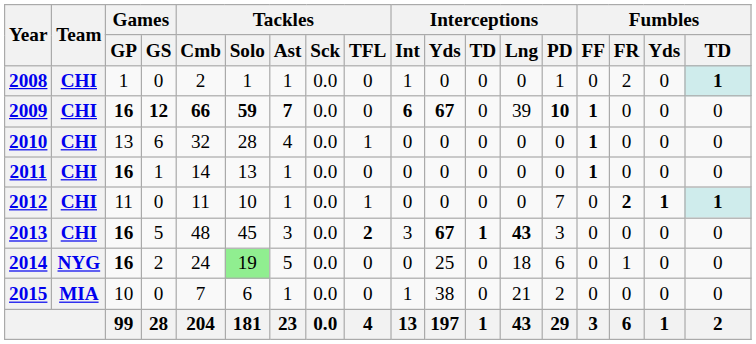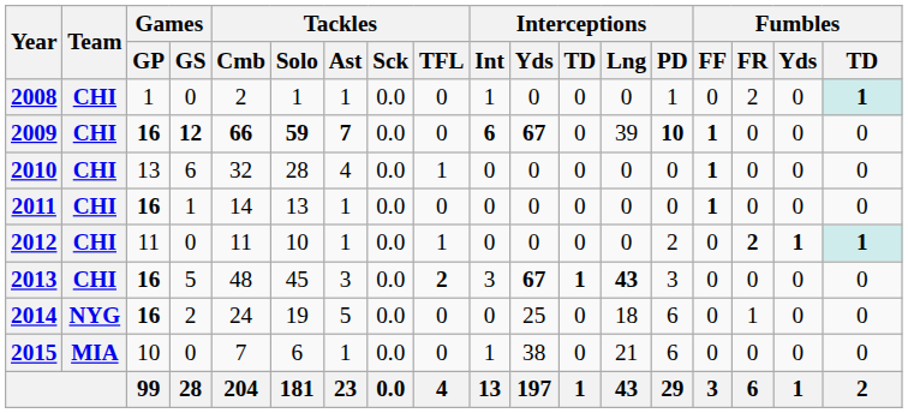 <table class="wikitable" style="text-align:center">
 <tr>
 <th rowspan="2">Year</th>
 <th rowspan="2">Team</th>
 <th colspan="2">Games</th>
 <th colspan="5">Tackles</th>
 <th colspan="5">Interceptions</th>
 <th colspan="4">Fumbles</th>
 </tr>
 <tr>
 <th>GP</th>
 <th>GS</th>
 <th>Cmb</th>
 <th>Solo</th>
 <th>Ast</th>
 <th>Sck</th>
 <th>TFL</th>
 <th>Int</th>
 <th>Yds</th>
 <th>TD</th>
 <th>Lng</th>
 <th>PD</th>
 <th>FF</th>
 <th>FR</th>
 <th>Yds</th>
 <th>TD</th>
 </tr>
 <tr>
 <th><a href='#'>2008</a></th>
 <th><a href='#'>CHI</a></th>
 <td>1</td>
 <td>0</td>
 <td>2</td>
 <td>1</td>
 <td>1</td>
 <td>0.0</td>
 <td>0</td>
 <td>1</td>
 <td>0</td>
 <td>0</td>
 <td>0</td>
 <td>1</td>
 <td>0</td>
 <td>2</td>
 <td>0</td>
 <td style="background:#cfecec; width:3em;"><strong>1</strong></td>
 </tr>
 <tr>
 <th><a href='#'>2009</a></th>
 <th><a href='#'>CHI</a></th>
 <td><strong>16</strong></td>
 <td><strong>12</strong></td>
 <td><strong>66</strong></td>
 <td><strong>59</strong></td>
 <td><strong>7</strong></td>
 <td>0.0</td>
 <td>0</td>
 <td><strong>6</strong></td>
 <td><strong>67</strong></td>
 <td>0</td>
 <td>39</td>
 <td><strong>10</strong></td>
 <td><strong>1</strong></td>
 <td>0</td>
 <td>0</td>
 <td>0</td>
 </tr>
 <tr>
 <th><a href='#'>2010</a></th>
 <th><a href='#'>CHI</a></th>
 <td>13</td>
 <td>6</td>
 <td>32</td>
 <td>28</td>
 <td>4</td>
 <td>0.0</td>
 <td>1</td>
 <td>0</td>
 <td>0</td>
 <td>0</td>
 <td>0</td>
 <td>0</td>
 <td><strong>1</strong></td>
 <td>0</td>
 <td>0</td>
 <td>0</td>
 </tr>
 <tr>
 <th><a href='#'>2011</a></th>
 <th><a href='#'>CHI</a></th>
 <td><strong>16</strong></td>
 <td>1</td>
 <td>14</td>
 <td>13</td>
 <td>1</td>
 <td>0.0</td>
 <td>0</td>
 <td>0</td>
 <td>0</td>
 <td>0</td>
 <td>0</td>
 <td>0</td>
 <td><strong>1</strong></td>
 <td>0</td>
 <td>0</td>
 <td>0</td>
 </tr>
 <tr>
 <th><a href='#'>2012</a></th>
 <th><a href='#'>CHI</a></th>
 <td>11</td>
 <td>0</td>
 <td>11</td>
 <td>10</td>
 <td>1</td>
 <td>0.0</td>
 <td>1</td>
 <td>0</td>
 <td>0</td>
 <td>0</td>
 <td>0</td>
-<td>7</td>
+<td>2</td>
 <td>0</td>
 <td><strong>2</strong></td>
 <td><strong>1</strong></td>
 <td style="background:#cfecec; width:3em;"><strong>1</strong></td>
 </tr>
 <tr>
 <th><a href='#'>2013</a></th>
 <th><a href='#'>CHI</a></th>
 <td><strong>16</strong></td>
 <td>5</td>
 <td>48</td>
 <td>45</td>
 <td>3</td>
 <td>0.0</td>
 <td><strong>2</strong></td>
 <td>3</td>
 <td><strong>67</strong></td>
 <td><strong>1</strong></td>
 <td><strong>43</strong></td>
 <td>3</td>
 <td>0</td>
 <td>0</td>
 <td>0</td>
 <td>0</td>
 </tr>
 <tr>
 <th><a href='#'>2014</a></th>
 <th><a href='#'>NYG</a></th>
 <td><strong>16</strong></td>
 <td>2</td>
 <td>24</td>
-<td style="background: lightgreen;">19</td>
+<td>19</td>
 <td>5</td>
 <td>0.0</td>
 <td>0</td>
 <td>0</td>
 <td>25</td>
 <td>0</td>
 <td>18</td>
 <td>6</td>
 <td>0</td>
 <td>1</td>
 <td>0</td>
 <td>0</td>
 </tr>
 <tr>
 <th><a href='#'>2015</a></th>
 <th><a href='#'>MIA</a></th>
 <td>10</td>
 <td>0</td>
 <td>7</td>
 <td>6</td>
 <td>1</td>
 <td>0.0</td>
 <td>0</td>
 <td>1</td>
 <td>38</td>
 <td>0</td>
 <td>21</td>
-<td>2</td>
+<td>6</td>
 <td>0</td>
 <td>0</td>
 <td>0</td>
 <td>0</td>
 </tr>
 <tr>
 <th colspan="2"></th>
 <th>99</th>
 <th>28</th>
 <th>204</th>
 <th>181</th>
 <th>23</th>
 <th>0.0</th>
 <th>4</th>
 <th>13</th>
 <th>197</th>
 <th>1</th>
 <th>43</th>
 <th>29</th>
 <th>3</th>
 <th>6</th>
 <th>1</th>
 <th>2</th>
 </tr>
 </table>
